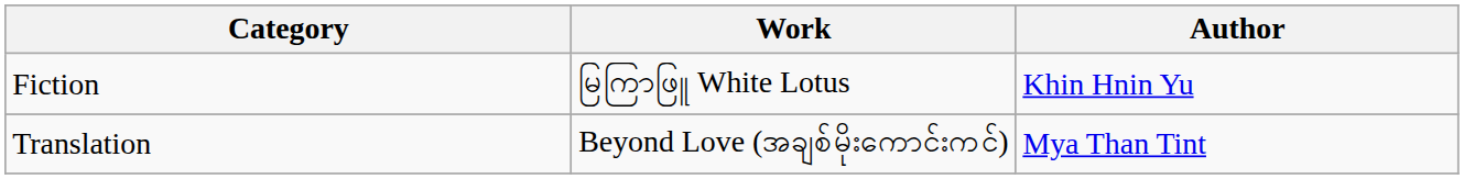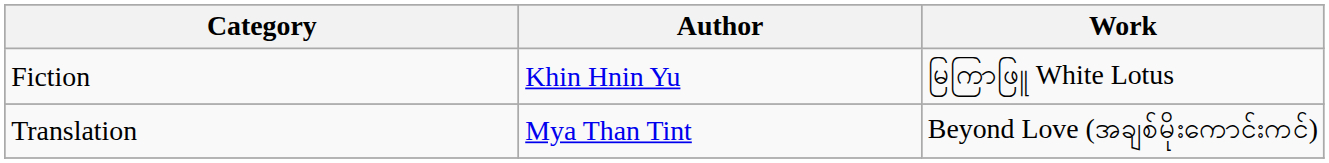 <table class=wikitable>
 <tr>
 <th style="width:18em;">Category</th>
+<th style="width:14em;">Author</th>
 <th>Work</th>
-<th style="width:14em;">Author</th>
 </tr>
 <tr>
 <td>Fiction</td>
+<td><a href='#'>Khin Hnin Yu</a></td>
 <td><em></em>	မြကြာဖြူ	White Lotus</td>
-<td><a href='#'>Khin Hnin Yu</a></td>
 </tr>
 <tr>
 <td>Translation</td>
+<td><a href='#'>Mya Than Tint</a></td>
 <td>Beyond Love (အချစ်မိုးကောင်းကင်)</td>
-<td><a href='#'>Mya Than Tint</a></td>
 </tr>
 </table>
